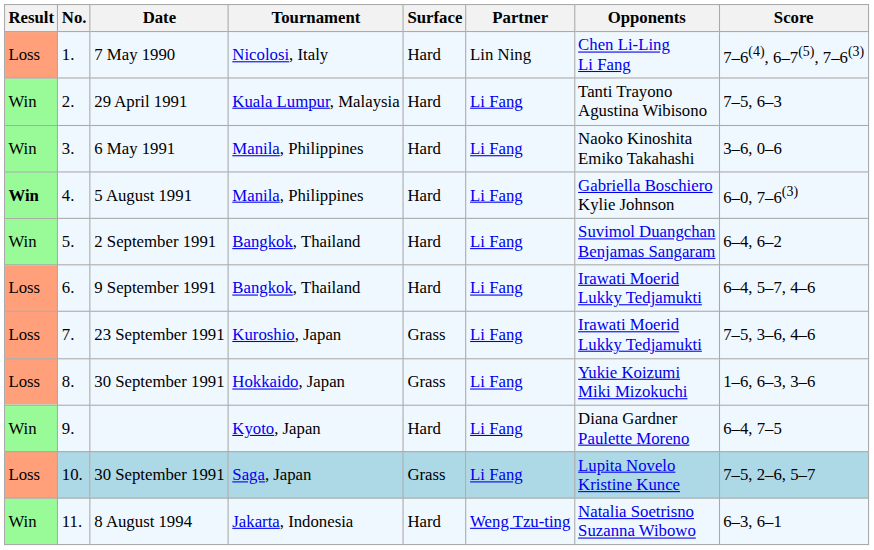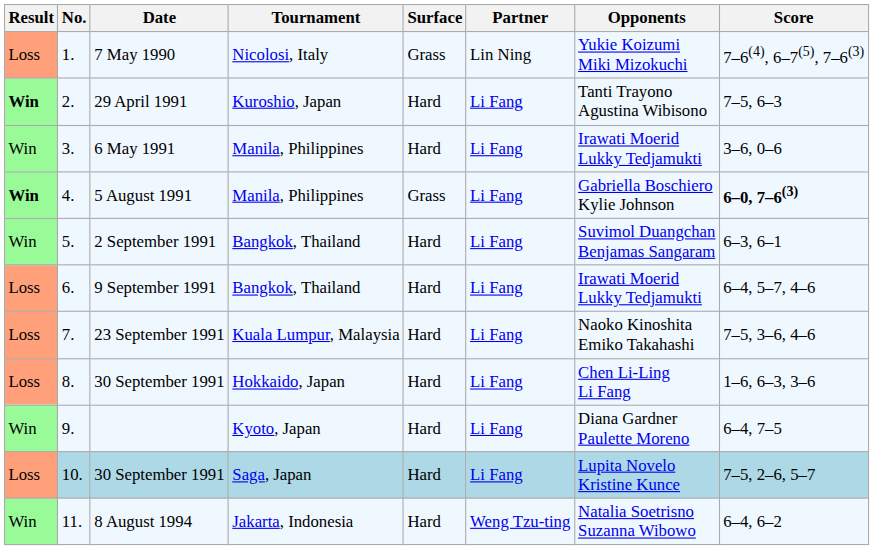 <table class="sortable wikitable" style="font-size:97%;">
 <tr>
 <th>Result</th>
 <th>No.</th>
 <th>Date</th>
 <th>Tournament</th>
 <th>Surface</th>
 <th>Partner</th>
 <th>Opponents</th>
 <th>Score</th>
 </tr>
 <tr style="background:#f0f8ff;">
 <td style="background:#ffa07a;">Loss</td>
 <td>1.</td>
 <td>7 May 1990</td>
 <td><a href='#'>Nicolosi</a>, Italy</td>
-<td>Hard</td>
+<td>Grass</td>
 <td> Lin Ning</td>
-<td> <a href='#'>Chen Li-Ling</a> <br>  <a href='#'>Li Fang</a></td>
+<td> <a href='#'>Yukie Koizumi</a> <br>  <a href='#'>Miki Mizokuchi</a></td>
 <td>7–6<sup>(4)</sup>, 6–7<sup>(5)</sup>, 7–6<sup>(3)</sup></td>
 </tr>
 <tr style="background:#f0f8ff;">
-<td style="background:#98fb98;">Win</td>
+<td style="background:#98fb98;"><strong>Win</strong></td>
 <td>2.</td>
 <td>29 April 1991</td>
-<td><a href='#'>Kuala Lumpur</a>, Malaysia</td>
+<td><a href='#'>Kuroshio</a>, Japan</td>
 <td>Hard</td>
 <td> <a href='#'>Li Fang</a></td>
 <td> Tanti Trayono <br>  Agustina Wibisono</td>
 <td>7–5, 6–3</td>
 </tr>
 <tr style="background:#f0f8ff;">
 <td style="background:#98fb98;">Win</td>
 <td>3.</td>
 <td>6 May 1991</td>
 <td><a href='#'>Manila</a>, Philippines</td>
 <td>Hard</td>
 <td> <a href='#'>Li Fang</a></td>
-<td> Naoko Kinoshita <br>  Emiko Takahashi</td>
+<td> <a href='#'>Irawati Moerid</a> <br>  <a href='#'>Lukky Tedjamukti</a></td>
 <td>3–6, 0–6</td>
 </tr>
 <tr style="background:#f0f8ff;">
 <td style="background:#98fb98;"><strong>Win</strong></td>
 <td>4.</td>
 <td>5 August 1991</td>
 <td><a href='#'>Manila</a>, Philippines</td>
-<td>Hard</td>
+<td>Grass</td>
 <td> <a href='#'>Li Fang</a></td>
 <td> <a href='#'>Gabriella Boschiero</a> <br>  Kylie Johnson</td>
-<td>6–0, 7–6<sup>(3)</sup></td>
+<td><strong>6–0, 7–6<sup>(3)</sup></strong></td>
 </tr>
 <tr style="background:#f0f8ff;">
 <td style="background:#98fb98;">Win</td>
 <td>5.</td>
 <td>2 September 1991</td>
 <td><a href='#'>Bangkok</a>, Thailand</td>
 <td>Hard</td>
 <td> <a href='#'>Li Fang</a></td>
 <td> <a href='#'>Suvimol Duangchan</a> <br>  <a href='#'>Benjamas Sangaram</a></td>
-<td>6–4, 6–2</td>
+<td>6–3, 6–1</td>
 </tr>
 <tr style="background:#f0f8ff;">
 <td style="background:#ffa07a;">Loss</td>
 <td>6.</td>
 <td>9 September 1991</td>
 <td><a href='#'>Bangkok</a>, Thailand</td>
 <td>Hard</td>
 <td> <a href='#'>Li Fang</a></td>
 <td> <a href='#'>Irawati Moerid</a> <br>  <a href='#'>Lukky Tedjamukti</a></td>
 <td>6–4, 5–7, 4–6</td>
 </tr>
 <tr style="background:#f0f8ff;">
 <td style="background:#ffa07a;">Loss</td>
 <td>7.</td>
 <td>23 September 1991</td>
-<td><a href='#'>Kuroshio</a>, Japan</td>
-<td>Grass</td>
+<td><a href='#'>Kuala Lumpur</a>, Malaysia</td>
+<td>Hard</td>
 <td> <a href='#'>Li Fang</a></td>
-<td> <a href='#'>Irawati Moerid</a> <br>  <a href='#'>Lukky Tedjamukti</a></td>
+<td> Naoko Kinoshita <br>  Emiko Takahashi</td>
 <td>7–5, 3–6, 4–6</td>
 </tr>
 <tr style="background:#f0f8ff;">
 <td style="background:#ffa07a;">Loss</td>
 <td>8.</td>
 <td>30 September 1991</td>
 <td><a href='#'>Hokkaido</a>, Japan</td>
-<td>Grass</td>
+<td>Hard</td>
 <td> <a href='#'>Li Fang</a></td>
-<td> <a href='#'>Yukie Koizumi</a> <br>  <a href='#'>Miki Mizokuchi</a></td>
+<td> <a href='#'>Chen Li-Ling</a> <br>  <a href='#'>Li Fang</a></td>
 <td>1–6, 6–3, 3–6</td>
 </tr>
 <tr style="background:#f0f8ff;">
 <td style="background:#98fb98;">Win</td>
 <td>9.</td>
 <td></td>
 <td><a href='#'>Kyoto</a>, Japan</td>
 <td>Hard</td>
 <td> <a href='#'>Li Fang</a></td>
 <td> Diana Gardner <br>  <a href='#'>Paulette Moreno</a></td>
 <td>6–4, 7–5</td>
 </tr>
 <tr style="background:lightblue;">
 <td style="background:#ffa07a;">Loss</td>
 <td>10.</td>
 <td>30 September 1991</td>
 <td><a href='#'>Saga</a>, Japan</td>
-<td>Grass</td>
+<td>Hard</td>
 <td> <a href='#'>Li Fang</a></td>
 <td> <a href='#'>Lupita Novelo</a> <br>  <a href='#'>Kristine Kunce</a></td>
 <td>7–5, 2–6, 5–7</td>
 </tr>
 <tr style="background:#f0f8ff;">
 <td style="background:#98fb98;">Win</td>
 <td>11.</td>
 <td>8 August 1994</td>
 <td><a href='#'>Jakarta</a>, Indonesia</td>
 <td>Hard</td>
 <td> <a href='#'>Weng Tzu-ting</a></td>
 <td> <a href='#'>Natalia Soetrisno</a> <br>  <a href='#'>Suzanna Wibowo</a></td>
-<td>6–3, 6–1</td>
+<td>6–4, 6–2</td>
 </tr>
 </table>
